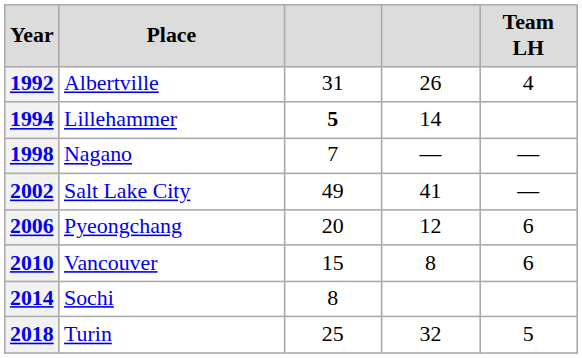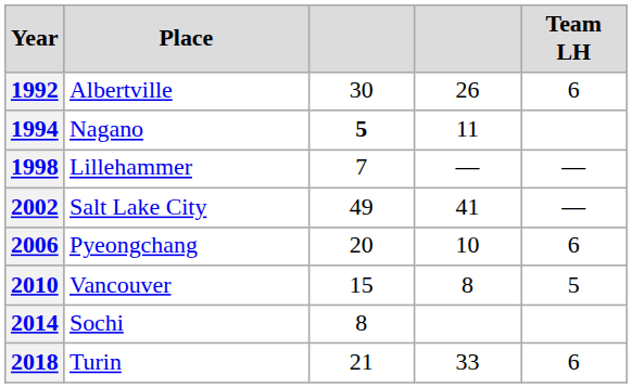 <table class="wikitable plainrowheaders" style="background:#fff; font-size:86%; line-height:16px; border:gray solid 1px; border-collapse:collapse;">
 <tr style="background:#ccc; text-align:center;">
 <th scope="col" style="background:#dcdcdc; width:25px;">Year</th>
 <th scope="col" style="background:#dcdcdc; width:135px;">Place</th>
 <th scope="col" style="background:#dcdcdc; width:55px;"></th>
 <th scope="col" style="background:#dcdcdc; width:55px;"></th>
 <th scope="col" style="background:#dcdcdc; width:55px;">Team LH</th>
 </tr>
 <tr>
 <th scope=row align=center><a href='#'>1992</a></th>
 <td align=left> <a href='#'>Albertville</a></td>
-<td align=center>31</td>
+<td align=center>30</td>
 <td align=center>26</td>
-<td align=center>4</td>
+<td align=center>6</td>
 </tr>
 <tr>
 <th scope=row align=center><a href='#'>1994</a></th>
-<td align=left> <a href='#'>Lillehammer</a></td>
+<td align=left> <a href='#'>Nagano</a></td>
 <td align=center><strong>5</strong></td>
-<td align=center>14</td>
+<td align=center>11</td>
 <td align=center></td>
 </tr>
 <tr>
 <th scope=row align=center><a href='#'>1998</a></th>
-<td align=left> <a href='#'>Nagano</a></td>
+<td align=left> <a href='#'>Lillehammer</a></td>
 <td align=center>7</td>
 <td align=center>—</td>
 <td align=center>—</td>
 </tr>
 <tr>
 <th scope=row align=center><a href='#'>2002</a></th>
 <td align=left> <a href='#'>Salt Lake City</a></td>
 <td align=center>49</td>
 <td align=center>41</td>
 <td align=center>—</td>
 </tr>
 <tr>
 <th scope=row align=center><a href='#'>2006</a></th>
 <td align=left> <a href='#'>Pyeongchang</a></td>
 <td align=center>20</td>
-<td align=center>12</td>
+<td align=center>10</td>
 <td align=center>6</td>
 </tr>
 <tr>
 <th scope=row align=center><a href='#'>2010</a></th>
 <td align=left> <a href='#'>Vancouver</a></td>
 <td align=center>15</td>
 <td align=center>8</td>
-<td align=center>6</td>
+<td align=center>5</td>
 </tr>
 <tr>
 <th scope=row align=center><a href='#'>2014</a></th>
 <td align=left> <a href='#'>Sochi</a></td>
 <td align=center>8</td>
 <td align=center></td>
 <td align=center></td>
 </tr>
 <tr>
 <th scope=row align=center><a href='#'>2018</a></th>
 <td align=left> <a href='#'>Turin</a></td>
-<td align=center>25</td>
-<td align=center>32</td>
-<td align=center>5</td>
+<td align=center>21</td>
+<td align=center>33</td>
+<td align=center>6</td>
 </tr>
 </table>
